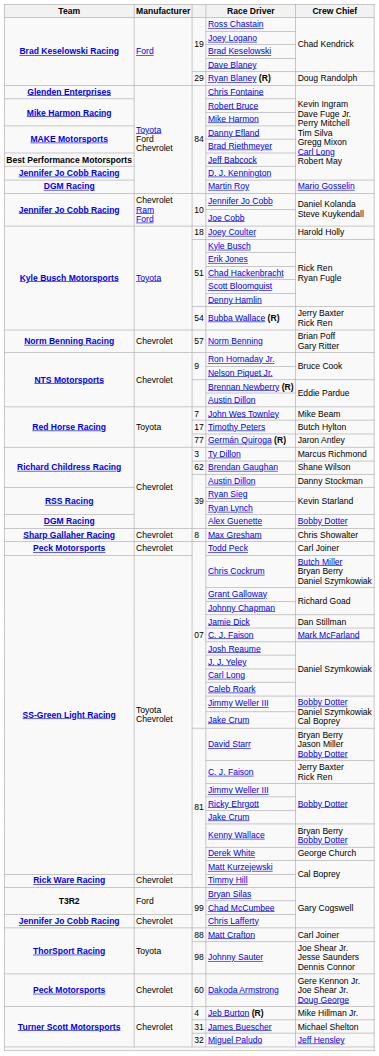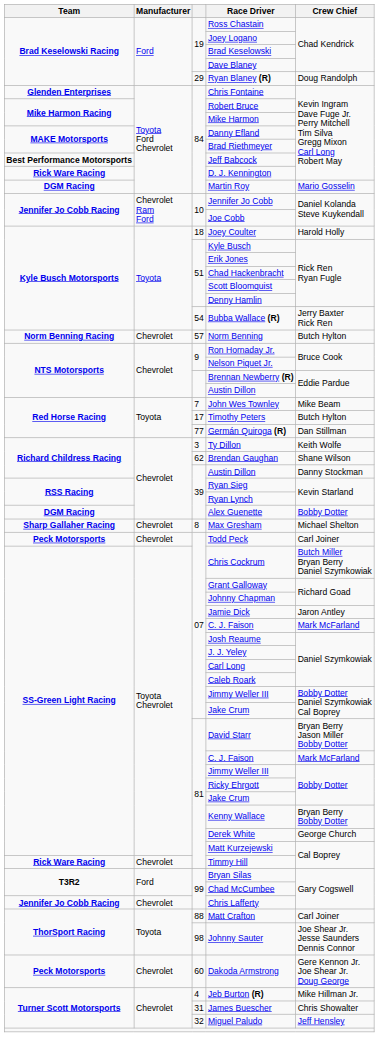 <table class="wikitable" style="font-size: 85%;">
 <tr>
 <th>Team</th>
 <th>Manufacturer</th>
 <th></th>
 <th>Race Driver</th>
 <th>Crew Chief</th>
 </tr>
 <tr>
 <td rowspan=5 align="center"><strong><a href='#'>Brad Keselowski Racing</a></strong></td>
 <td rowspan=5><a href='#'>Ford</a></td>
 <td rowspan=4>19</td>
 <td><a href='#'>Ross Chastain</a><small></small></td>
 <td rowspan=4>Chad Kendrick</td>
 </tr>
 <tr>
 <td><a href='#'>Joey Logano</a><small></small></td>
 </tr>
 <tr>
 <td><a href='#'>Brad Keselowski</a><small></small></td>
 </tr>
 <tr>
 <td><a href='#'>Dave Blaney</a><small></small></td>
 </tr>
 <tr>
 <td>29</td>
 <td><a href='#'>Ryan Blaney</a> <strong>(R)</strong></td>
 <td>Doug Randolph</td>
 </tr>
 <tr>
 <td align="center"><strong><a href='#'>Glenden Enterprises</a></strong></td>
 <td rowspan=8><a href='#'>Toyota</a><br>Ford<br>Chevrolet</td>
 <td rowspan=8>84</td>
 <td><a href='#'>Chris Fontaine</a><small></small></td>
 <td rowspan=7>Kevin Ingram<br>Dave Fuge Jr.<br>Perry Mitchell<br>Tim Silva<br>Gregg Mixon<br><a href='#'>Carl Long</a><br>Robert May</td>
 </tr>
 <tr>
 <td rowspan=2 align="center"><strong><a href='#'>Mike Harmon Racing</a></strong></td>
 <td><a href='#'>Robert Bruce</a><small></small></td>
 </tr>
 <tr>
 <td><a href='#'>Mike Harmon</a><small></small></td>
 </tr>
 <tr>
 <td rowspan=2 align="center"><strong><a href='#'>MAKE Motorsports</a></strong></td>
 <td><a href='#'>Danny Efland</a><small></small></td>
 </tr>
 <tr>
 <td><a href='#'>Brad Riethmeyer</a><small></small></td>
 </tr>
 <tr>
 <td align="center"><strong>Best Performance Motorsports</strong></td>
 <td><a href='#'>Jeff Babcock</a><small></small></td>
 </tr>
 <tr>
-<td align="center"><strong><a href='#'>Jennifer Jo Cobb Racing</a></strong></td>
+<td align="center"><strong><a href='#'>Rick Ware Racing</a></strong></td>
 <td><a href='#'>D. J. Kennington</a><small></small></td>
 </tr>
 <tr>
 <td align="center"><strong><a href='#'>DGM Racing</a></strong></td>
 <td><a href='#'>Martin Roy</a><small></small></td>
 <td><a href='#'>Mario Gosselin</a></td>
 </tr>
 <tr>
 <td rowspan=2 align="center"><strong><a href='#'>Jennifer Jo Cobb Racing</a></strong></td>
 <td rowspan=2>Chevrolet<br><a href='#'>Ram</a><br><a href='#'>Ford</a></td>
 <td rowspan=2>10</td>
 <td><a href='#'>Jennifer Jo Cobb</a><small></small></td>
 <td rowspan=2>Daniel Kolanda<br>Steve Kuykendall</td>
 </tr>
 <tr>
 <td><a href='#'>Joe Cobb</a><small></small></td>
 </tr>
 <tr>
 <td rowspan=7 align="center"><strong><a href='#'>Kyle Busch Motorsports</a></strong></td>
 <td rowspan=7><a href='#'>Toyota</a></td>
 <td>18</td>
 <td><a href='#'>Joey Coulter</a></td>
 <td>Harold Holly</td>
 </tr>
 <tr>
 <td rowspan=5>51</td>
 <td><a href='#'>Kyle Busch</a><small></small></td>
 <td rowspan=5>Rick Ren<br>Ryan Fugle</td>
 </tr>
 <tr>
 <td><a href='#'>Erik Jones</a><small></small></td>
 </tr>
 <tr>
 <td><a href='#'>Chad Hackenbracht</a><small></small></td>
 </tr>
 <tr>
 <td><a href='#'>Scott Bloomquist</a><small></small></td>
 </tr>
 <tr>
 <td><a href='#'>Denny Hamlin</a><small></small></td>
 </tr>
 <tr>
 <td>54</td>
 <td><a href='#'>Bubba Wallace</a> <strong>(R)</strong></td>
 <td>Jerry Baxter<br>Rick Ren</td>
 </tr>
 <tr>
 <td align="center"><strong><a href='#'>Norm Benning Racing</a></strong></td>
 <td>Chevrolet</td>
 <td>57</td>
 <td><a href='#'>Norm Benning</a></td>
-<td>Brian Poff<br>Gary Ritter</td>
+<td>Butch Hylton</td>
 </tr>
 <tr>
 <td rowspan=4 align="center"><strong><a href='#'>NTS Motorsports</a></strong></td>
 <td rowspan=4>Chevrolet</td>
 <td rowspan=2>9</td>
 <td><a href='#'>Ron Hornaday Jr.</a><small></small></td>
 <td rowspan=2>Bruce Cook</td>
 </tr>
 <tr>
 <td><a href='#'>Nelson Piquet Jr.</a><small></small></td>
 </tr>
 <tr>
 <td rowspan=2></td>
 <td><a href='#'>Brennan Newberry</a> <strong>(R)</strong><small></small></td>
 <td rowspan=2>Eddie Pardue</td>
 </tr>
 <tr>
 <td><a href='#'>Austin Dillon</a><small></small></td>
 </tr>
 <tr>
 <td rowspan=3 align="center"><strong><a href='#'>Red Horse Racing</a></strong></td>
 <td rowspan=3>Toyota</td>
 <td>7</td>
 <td><a href='#'>John Wes Townley</a></td>
 <td>Mike Beam</td>
 </tr>
 <tr>
 <td>17</td>
 <td><a href='#'>Timothy Peters</a></td>
 <td>Butch Hylton</td>
 </tr>
 <tr>
 <td>77</td>
 <td><a href='#'>Germán Quiroga</a> <strong>(R)</strong></td>
-<td>Jaron Antley</td>
+<td>Dan Stillman</td>
 </tr>
 <tr>
 <td rowspan=3 align="center"><strong><a href='#'>Richard Childress Racing</a></strong></td>
 <td rowspan=6>Chevrolet</td>
 <td>3</td>
 <td><a href='#'>Ty Dillon</a></td>
-<td>Marcus Richmond</td>
+<td>Keith Wolfe</td>
 </tr>
 <tr>
 <td>62</td>
 <td><a href='#'>Brendan Gaughan</a></td>
 <td>Shane Wilson</td>
 </tr>
 <tr>
 <td rowspan=4>39</td>
 <td><a href='#'>Austin Dillon</a><small></small></td>
 <td>Danny Stockman</td>
 </tr>
 <tr>
 <td rowspan=2 align="center"><strong><a href='#'>RSS Racing</a></strong></td>
 <td><a href='#'>Ryan Sieg</a><small></small></td>
 <td rowspan=2>Kevin Starland</td>
 </tr>
 <tr>
 <td><a href='#'>Ryan Lynch</a><small></small></td>
 </tr>
 <tr>
 <td align="center"><strong><a href='#'>DGM Racing</a></strong></td>
 <td><a href='#'>Alex Guenette</a><small></small></td>
 <td><a href='#'>Bobby Dotter</a></td>
 </tr>
 <tr>
 <td align="center"><strong><a href='#'>Sharp Gallaher Racing</a></strong></td>
 <td>Chevrolet</td>
 <td>8</td>
 <td><a href='#'>Max Gresham</a></td>
-<td>Chris Showalter</td>
+<td>Michael Shelton</td>
 </tr>
 <tr>
 <td align="center"><strong><a href='#'>Peck Motorsports</a></strong></td>
 <td>Chevrolet</td>
 <td rowspan=12>07</td>
 <td><a href='#'>Todd Peck</a><small></small></td>
 <td>Carl Joiner</td>
 </tr>
 <tr>
 <td rowspan=19 align="center"><strong><a href='#'>SS-Green Light Racing</a></strong></td>
 <td rowspan=19>Toyota<br>Chevrolet</td>
 <td><a href='#'>Chris Cockrum</a><small></small></td>
 <td><a href='#'>Butch Miller</a><br>Bryan Berry<br>Daniel Szymkowiak</td>
 </tr>
 <tr>
 <td><a href='#'>Grant Galloway</a><small></small></td>
 <td rowspan=2>Richard Goad</td>
 </tr>
 <tr>
 <td><a href='#'>Johnny Chapman</a><small></small></td>
 </tr>
 <tr>
 <td><a href='#'>Jamie Dick</a><small></small></td>
-<td>Dan Stillman</td>
+<td>Jaron Antley</td>
 </tr>
 <tr>
 <td><a href='#'>C. J. Faison</a><small></small></td>
 <td><a href='#'>Mark McFarland</a></td>
 </tr>
 <tr>
 <td><a href='#'>Josh Reaume</a><small></small></td>
 <td rowspan=4>Daniel Szymkowiak</td>
 </tr>
 <tr>
 <td><a href='#'>J. J. Yeley</a><small></small></td>
 </tr>
 <tr>
 <td><a href='#'>Carl Long</a><small></small></td>
 </tr>
 <tr>
 <td><a href='#'>Caleb Roark</a><small></small></td>
 </tr>
 <tr>
 <td><a href='#'>Jimmy Weller III</a><small></small></td>
 <td rowspan=2><a href='#'>Bobby Dotter</a><br>Daniel Szymkowiak<br>Cal Boprey</td>
 </tr>
 <tr>
 <td><a href='#'>Jake Crum</a><small></small></td>
 </tr>
 <tr>
 <td rowspan=9>81</td>
 <td><a href='#'>David Starr</a><small></small></td>
 <td>Bryan Berry<br>Jason Miller<br><a href='#'>Bobby Dotter</a></td>
 </tr>
 <tr>
 <td><a href='#'>C. J. Faison</a><small></small></td>
-<td>Jerry Baxter<br>Rick Ren</td>
+<td><a href='#'>Mark McFarland</a></td>
 </tr>
 <tr>
 <td><a href='#'>Jimmy Weller III</a><small></small></td>
 <td rowspan=3><a href='#'>Bobby Dotter</a></td>
 </tr>
 <tr>
 <td><a href='#'>Ricky Ehrgott</a><small></small></td>
 </tr>
 <tr>
 <td><a href='#'>Jake Crum</a><small></small></td>
 </tr>
 <tr>
 <td><a href='#'>Kenny Wallace</a><small></small></td>
 <td>Bryan Berry<br><a href='#'>Bobby Dotter</a></td>
 </tr>
 <tr>
 <td><a href='#'>Derek White</a><small></small></td>
 <td>George Church</td>
 </tr>
 <tr>
 <td><a href='#'>Matt Kurzejewski</a><small></small></td>
 <td rowspan=2>Cal Boprey</td>
 </tr>
 <tr>
 <td align="center"><strong><a href='#'>Rick Ware Racing</a></strong></td>
 <td>Chevrolet</td>
 <td><a href='#'>Timmy Hill</a><small></small></td>
 </tr>
 <tr>
 <td rowspan=2 align="center"><strong>T3R2</strong></td>
 <td rowspan=2>Ford</td>
 <td rowspan=3>99</td>
 <td><a href='#'>Bryan Silas</a><small></small></td>
 <td rowspan=3>Gary Cogswell</td>
 </tr>
 <tr>
 <td><a href='#'>Chad McCumbee</a><small></small></td>
 </tr>
 <tr>
 <td align="center"><strong><a href='#'>Jennifer Jo Cobb Racing</a></strong></td>
 <td>Chevrolet</td>
 <td><a href='#'>Chris Lafferty</a><small></small></td>
 </tr>
 <tr>
 <td rowspan=2 align="center"><strong><a href='#'>ThorSport Racing</a></strong></td>
 <td rowspan=2>Toyota</td>
 <td>88</td>
 <td><a href='#'>Matt Crafton</a></td>
 <td>Carl Joiner</td>
 </tr>
 <tr>
 <td>98</td>
 <td><a href='#'>Johnny Sauter</a></td>
 <td>Joe Shear Jr.<br>Jesse Saunders<br>Dennis Connor</td>
 </tr>
 <tr>
 <td align="center"><strong><a href='#'>Peck Motorsports</a></strong></td>
 <td>Chevrolet</td>
 <td>60</td>
 <td><a href='#'>Dakoda Armstrong</a></td>
 <td>Gere Kennon Jr.<br>Joe Shear Jr.<br><a href='#'>Doug George</a></td>
 </tr>
 <tr>
 <td rowspan=3 align="center"><strong><a href='#'>Turner Scott Motorsports</a></strong></td>
 <td rowspan=3>Chevrolet</td>
 <td>4</td>
 <td><a href='#'>Jeb Burton</a> <strong>(R)</strong></td>
 <td>Mike Hillman Jr.</td>
 </tr>
 <tr>
 <td>31</td>
 <td><a href='#'>James Buescher</a></td>
-<td>Michael Shelton</td>
+<td>Chris Showalter</td>
 </tr>
 <tr>
 <td>32</td>
 <td><a href='#'>Miguel Paludo</a></td>
 <td><a href='#'>Jeff Hensley</a></td>
 </tr>
 <tr>
 <td colspan="6"></td>
 </tr>
 </table>
